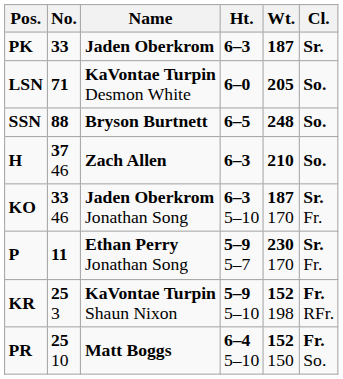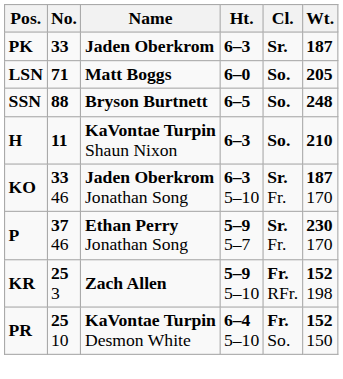 <table class="wikitable">
 <tr>
 <th>Pos.</th>
 <th>No.</th>
 <th>Name</th>
 <th>Ht.</th>
+<th>Cl.</th>
 <th>Wt.</th>
-<th>Cl.</th>
 </tr>
 <tr style="text-align:left;">
 <td><strong>PK</strong></td>
 <td><strong>33</strong></td>
 <td><strong>Jaden Oberkrom</strong></td>
 <td><strong>6–3</strong></td>
+<td><strong>Sr.</strong></td>
 <td><strong>187</strong></td>
-<td><strong>Sr.</strong></td>
 </tr>
 <tr style="text-align:left;">
 <td><strong>LSN</strong></td>
 <td><strong>71</strong></td>
-<td><strong>KaVontae Turpin</strong><br>Desmon White</td>
+<td><strong>Matt Boggs</strong></td>
 <td><strong>6–0</strong></td>
+<td><strong>So.</strong></td>
 <td><strong>205</strong></td>
-<td><strong>So.</strong></td>
 </tr>
 <tr style="text-align:left;">
 <td><strong>SSN</strong></td>
 <td><strong>88</strong></td>
 <td><strong>Bryson Burtnett</strong></td>
 <td><strong>6–5</strong></td>
+<td><strong>So.</strong></td>
 <td><strong>248</strong></td>
-<td><strong>So.</strong></td>
 </tr>
 <tr style="text-align:left;">
 <td><strong>H</strong></td>
-<td><strong>37</strong><br>46</td>
-<td><strong>Zach Allen</strong></td>
+<td><strong>11</strong></td>
+<td><strong>KaVontae Turpin</strong><br>Shaun Nixon</td>
 <td><strong>6–3</strong></td>
+<td><strong>So.</strong></td>
 <td><strong>210</strong></td>
-<td><strong>So.</strong></td>
 </tr>
 <tr style="text-align:left;">
 <td><strong>KO</strong></td>
 <td><strong>33</strong><br>46</td>
 <td><strong>Jaden Oberkrom</strong><br>Jonathan Song</td>
 <td><strong>6–3</strong><br>5–10</td>
+<td><strong>Sr.</strong><br>Fr.</td>
 <td><strong>187</strong><br>170</td>
-<td><strong>Sr.</strong><br>Fr.</td>
 </tr>
 <tr style="text-align:left;">
 <td><strong>P</strong></td>
-<td><strong>11</strong></td>
+<td><strong>37</strong><br>46</td>
 <td><strong>Ethan Perry</strong><br>Jonathan Song</td>
 <td><strong>5–9</strong><br>5–7</td>
+<td><strong>Sr.</strong><br>Fr.</td>
 <td><strong>230</strong><br>170</td>
-<td><strong>Sr.</strong><br>Fr.</td>
 </tr>
 <tr style="text-align:left;">
 <td><strong>KR</strong></td>
 <td><strong>25</strong><br>3</td>
-<td><strong>KaVontae Turpin</strong><br>Shaun Nixon</td>
+<td><strong>Zach Allen</strong></td>
 <td><strong>5–9</strong><br>5–10</td>
+<td><strong>Fr.</strong><br>RFr.</td>
 <td><strong>152</strong><br>198</td>
-<td><strong>Fr.</strong><br>RFr.</td>
 </tr>
 <tr style="text-align:left;">
 <td><strong>PR</strong></td>
 <td><strong>25</strong><br>10</td>
-<td><strong>Matt Boggs</strong></td>
+<td><strong>KaVontae Turpin</strong><br>Desmon White</td>
 <td><strong>6–4</strong><br>5–10</td>
+<td><strong>Fr.</strong><br>So.</td>
 <td><strong>152</strong><br>150</td>
-<td><strong>Fr.</strong><br>So.</td>
 </tr>
 </table>
